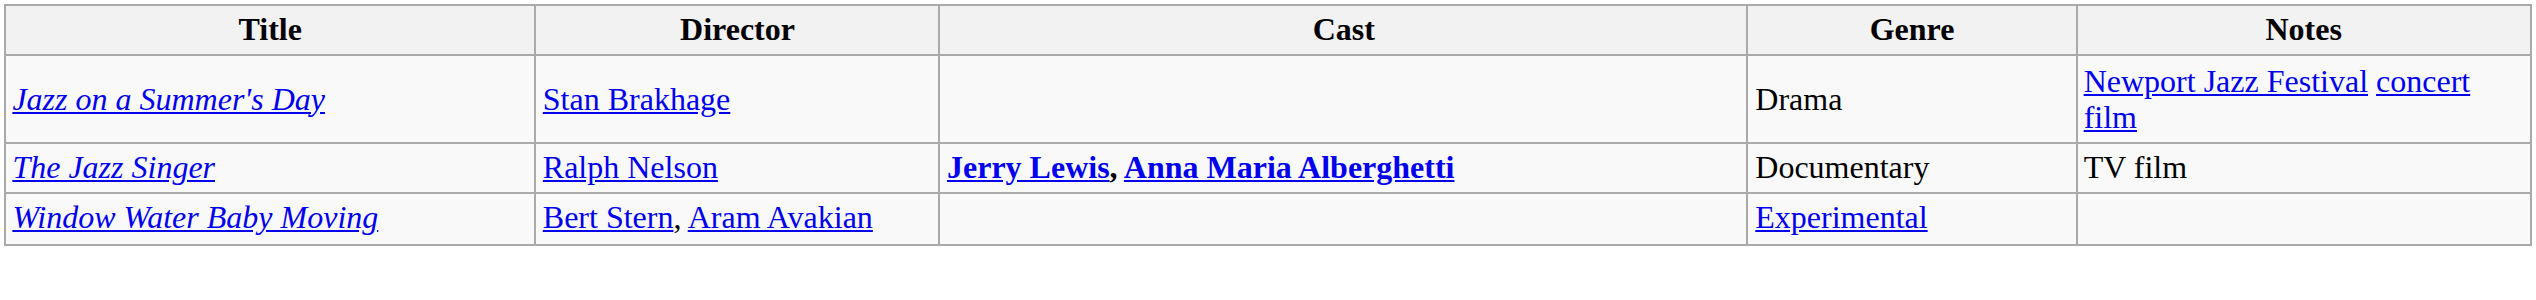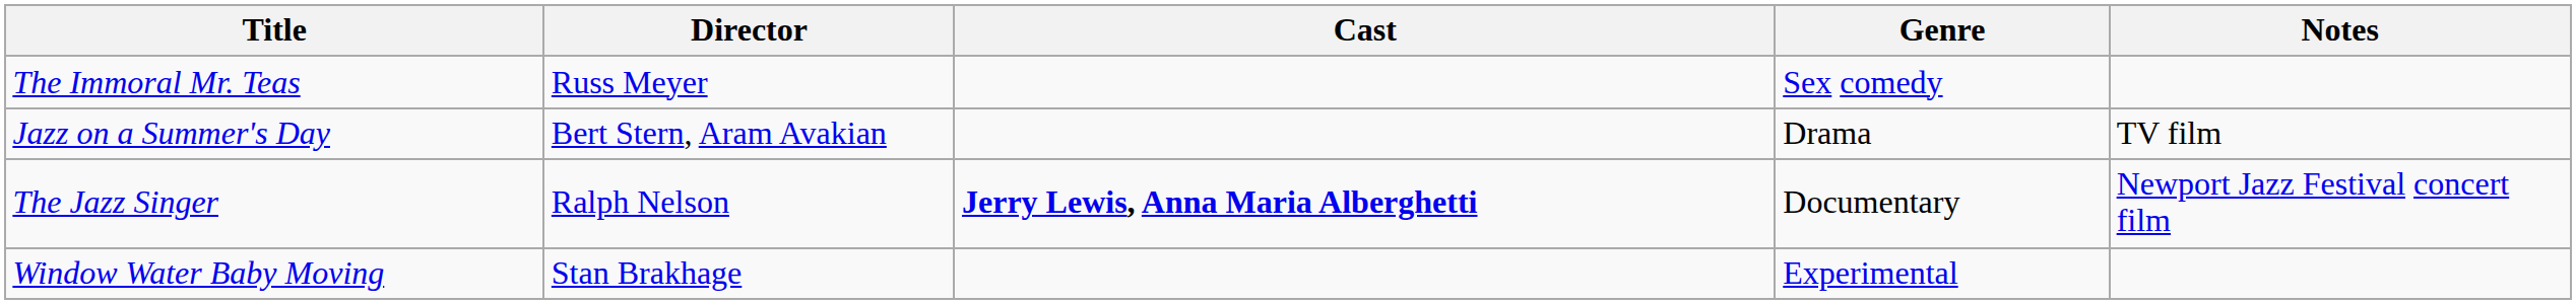 <table class="wikitable" width= "100%">
 <tr>
 <th width=21%>Title</th>
 <th width=16%>Director</th>
 <th width=32%>Cast</th>
 <th width=13%>Genre</th>
 <th width=18%>Notes</th>
 </tr>
 <tr>
+<td><em><a href='#'>The Immoral Mr. Teas</a></em></td>
+<td><a href='#'>Russ Meyer</a></td>
+<td></td>
+<td><a href='#'>Sex</a> <a href='#'>comedy</a></td>
+<td></td>
+</tr>
+<tr>
 <td><em><a href='#'>Jazz on a Summer's Day</a></em></td>
-<td><a href='#'>Stan Brakhage</a></td>
+<td><a href='#'>Bert Stern</a>, <a href='#'>Aram Avakian</a></td>
 <td></td>
 <td>Drama</td>
-<td><a href='#'>Newport Jazz Festival</a> <a href='#'>concert film</a></td>
+<td>TV film</td>
 </tr>
 <tr>
 <td><em><a href='#'>The Jazz Singer</a></em></td>
 <td><a href='#'>Ralph Nelson</a></td>
 <td><strong><a href='#'>Jerry Lewis</a>, <a href='#'>Anna Maria Alberghetti</a></strong></td>
 <td>Documentary</td>
-<td>TV film</td>
+<td><a href='#'>Newport Jazz Festival</a> <a href='#'>concert film</a></td>
 </tr>
 <tr>
 <td><em><a href='#'>Window Water Baby Moving</a></em></td>
-<td><a href='#'>Bert Stern</a>, <a href='#'>Aram Avakian</a></td>
+<td><a href='#'>Stan Brakhage</a></td>
 <td></td>
 <td><a href='#'>Experimental</a></td>
 <td></td>
 </tr>
 <tr>
 </tr>
 </table>
